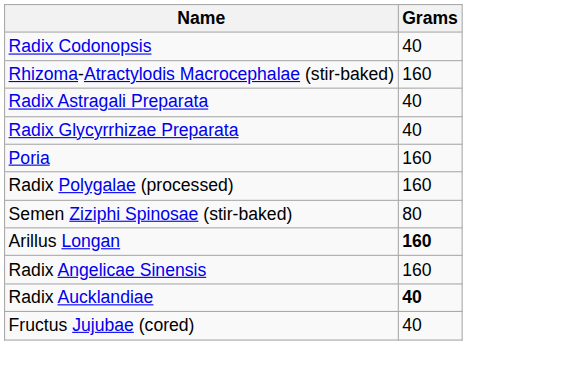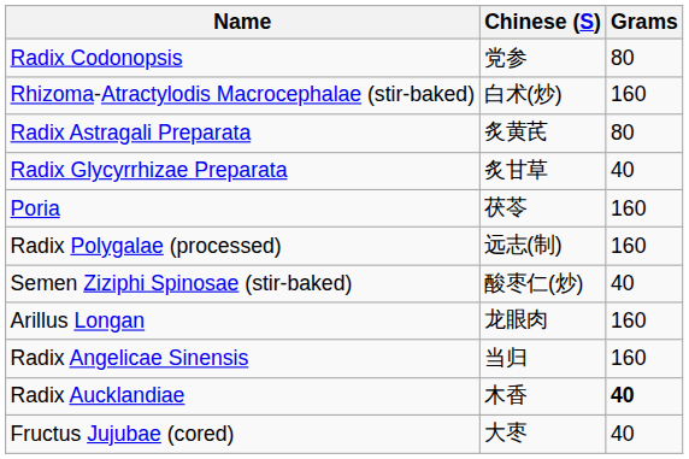 <table class="wikitable">
 <tr>
 <th>Name</th>
+<th>Chinese (<a href='#'>S</a>)</th>
 <th>Grams</th>
 </tr>
 <tr>
 <td><a href='#'>Radix Codonopsis</a></td>
-<td>40</td>
+<td>党参</td>
+<td>80</td>
 </tr>
 <tr>
 <td><a href='#'>Rhizoma</a>-<a href='#'>Atractylodis Macrocephalae</a> (stir-baked)</td>
+<td>白术(炒)</td>
 <td>160</td>
 </tr>
 <tr>
 <td><a href='#'>Radix Astragali Preparata</a></td>
-<td>40</td>
+<td>炙黄芪</td>
+<td>80</td>
 </tr>
 <tr>
 <td><a href='#'>Radix Glycyrrhizae Preparata</a></td>
+<td>炙甘草</td>
 <td>40</td>
 </tr>
 <tr>
 <td><a href='#'>Poria</a></td>
+<td>茯苓</td>
 <td>160</td>
 </tr>
 <tr>
 <td>Radix <a href='#'>Polygalae</a> (processed)</td>
+<td>远志(制)</td>
 <td>160</td>
 </tr>
 <tr>
 <td>Semen <a href='#'>Ziziphi Spinosae</a> (stir-baked)</td>
-<td>80</td>
+<td>酸枣仁(炒)</td>
+<td>40</td>
 </tr>
 <tr>
 <td>Arillus <a href='#'>Longan</a></td>
-<td><strong>160</strong></td>
+<td>龙眼肉</td>
+<td>160</td>
 </tr>
 <tr>
 <td>Radix <a href='#'>Angelicae Sinensis</a></td>
+<td>当归</td>
 <td>160</td>
 </tr>
 <tr>
 <td>Radix <a href='#'>Aucklandiae</a></td>
+<td>木香</td>
 <td><strong>40</strong></td>
 </tr>
 <tr>
 <td>Fructus <a href='#'>Jujubae</a> (cored)</td>
+<td>大枣</td>
 <td>40</td>
 </tr>
 </table>
